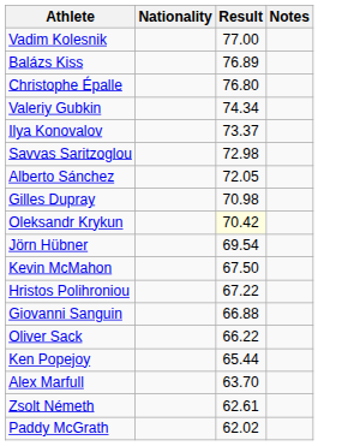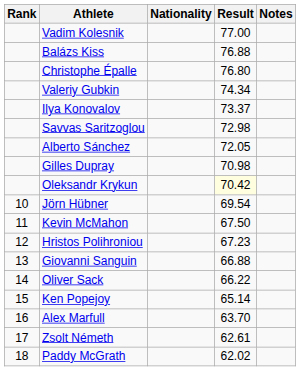 <table class="wikitable sortable" style="text-align:center">
 <tr>
+<th>Rank</th>
 <th>Athlete</th>
 <th>Nationality</th>
 <th>Result</th>
 <th>Notes</th>
 </tr>
 <tr>
+<td></td>
 <td align=left><a href='#'>Vadim Kolesnik</a></td>
 <td align=left></td>
 <td>77.00</td>
 <td></td>
 </tr>
 <tr>
+<td></td>
 <td align=left><a href='#'>Balázs Kiss</a></td>
 <td align=left></td>
-<td>76.89</td>
+<td>76.88</td>
 <td></td>
 </tr>
 <tr>
+<td></td>
 <td align=left><a href='#'>Christophe Épalle</a></td>
 <td align=left></td>
 <td>76.80</td>
 <td></td>
 </tr>
 <tr>
+<td></td>
 <td align=left><a href='#'>Valeriy Gubkin</a></td>
 <td align=left></td>
 <td>74.34</td>
 <td></td>
 </tr>
 <tr>
+<td></td>
 <td align=left><a href='#'>Ilya Konovalov</a></td>
 <td align=left></td>
 <td>73.37</td>
 <td></td>
 </tr>
 <tr>
+<td></td>
 <td align=left><a href='#'>Savvas Saritzoglou</a></td>
 <td align=left></td>
 <td>72.98</td>
 <td></td>
 </tr>
 <tr>
+<td></td>
 <td align=left><a href='#'>Alberto Sánchez</a></td>
 <td align=left></td>
 <td>72.05</td>
 <td></td>
 </tr>
 <tr>
+<td></td>
 <td align=left><a href='#'>Gilles Dupray</a></td>
 <td align=left></td>
 <td>70.98</td>
 <td></td>
 </tr>
 <tr>
+<td></td>
 <td align=left><a href='#'>Oleksandr Krykun</a></td>
 <td align=left></td>
 <td style="background: lightyellow;">70.42</td>
 <td></td>
 </tr>
 <tr>
+<td>10</td>
 <td align=left><a href='#'>Jörn Hübner</a></td>
 <td align=left></td>
 <td>69.54</td>
 <td></td>
 </tr>
 <tr>
+<td>11</td>
 <td align=left><a href='#'>Kevin McMahon</a></td>
 <td align=left></td>
 <td>67.50</td>
 <td></td>
 </tr>
 <tr>
+<td>12</td>
 <td align=left><a href='#'>Hristos Polihroniou</a></td>
 <td align=left></td>
-<td>67.22</td>
+<td>67.23</td>
 <td></td>
 </tr>
 <tr>
+<td>13</td>
 <td align=left><a href='#'>Giovanni Sanguin</a></td>
 <td align=left></td>
 <td>66.88</td>
 <td></td>
 </tr>
 <tr>
+<td>14</td>
 <td align=left><a href='#'>Oliver Sack</a></td>
 <td align=left></td>
 <td>66.22</td>
 <td></td>
 </tr>
 <tr>
+<td>15</td>
 <td align=left><a href='#'>Ken Popejoy</a></td>
 <td align=left></td>
-<td>65.44</td>
+<td>65.14</td>
 <td></td>
 </tr>
 <tr>
+<td>16</td>
 <td align=left><a href='#'>Alex Marfull</a></td>
 <td align=left></td>
 <td>63.70</td>
 <td></td>
 </tr>
 <tr>
+<td>17</td>
 <td align=left><a href='#'>Zsolt Németh</a></td>
 <td align=left></td>
 <td>62.61</td>
 <td></td>
 </tr>
 <tr>
+<td>18</td>
 <td align=left><a href='#'>Paddy McGrath</a></td>
 <td align=left></td>
 <td>62.02</td>
 <td></td>
 </tr>
 </table>
